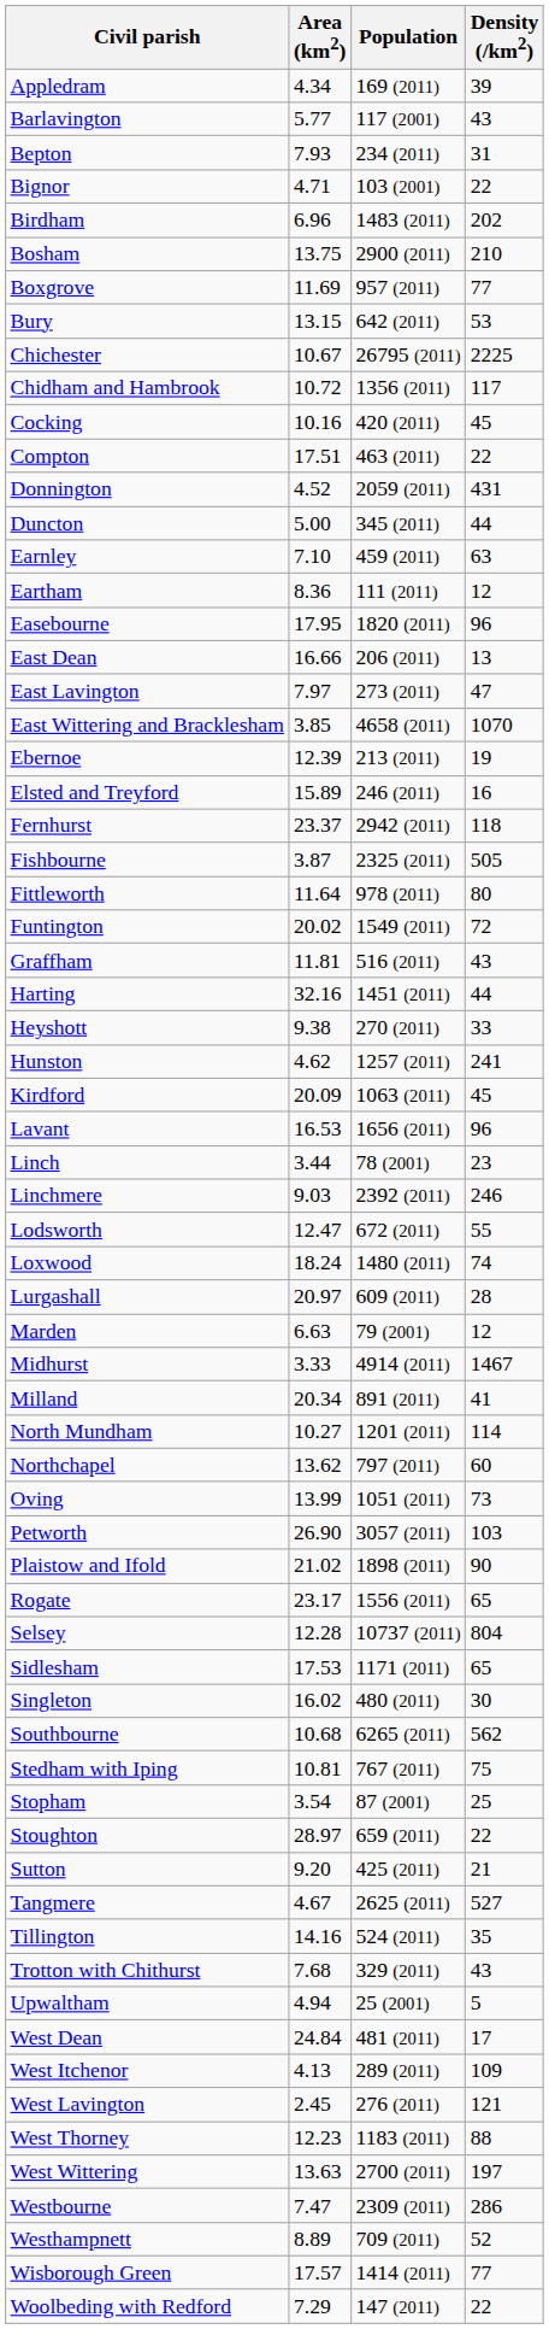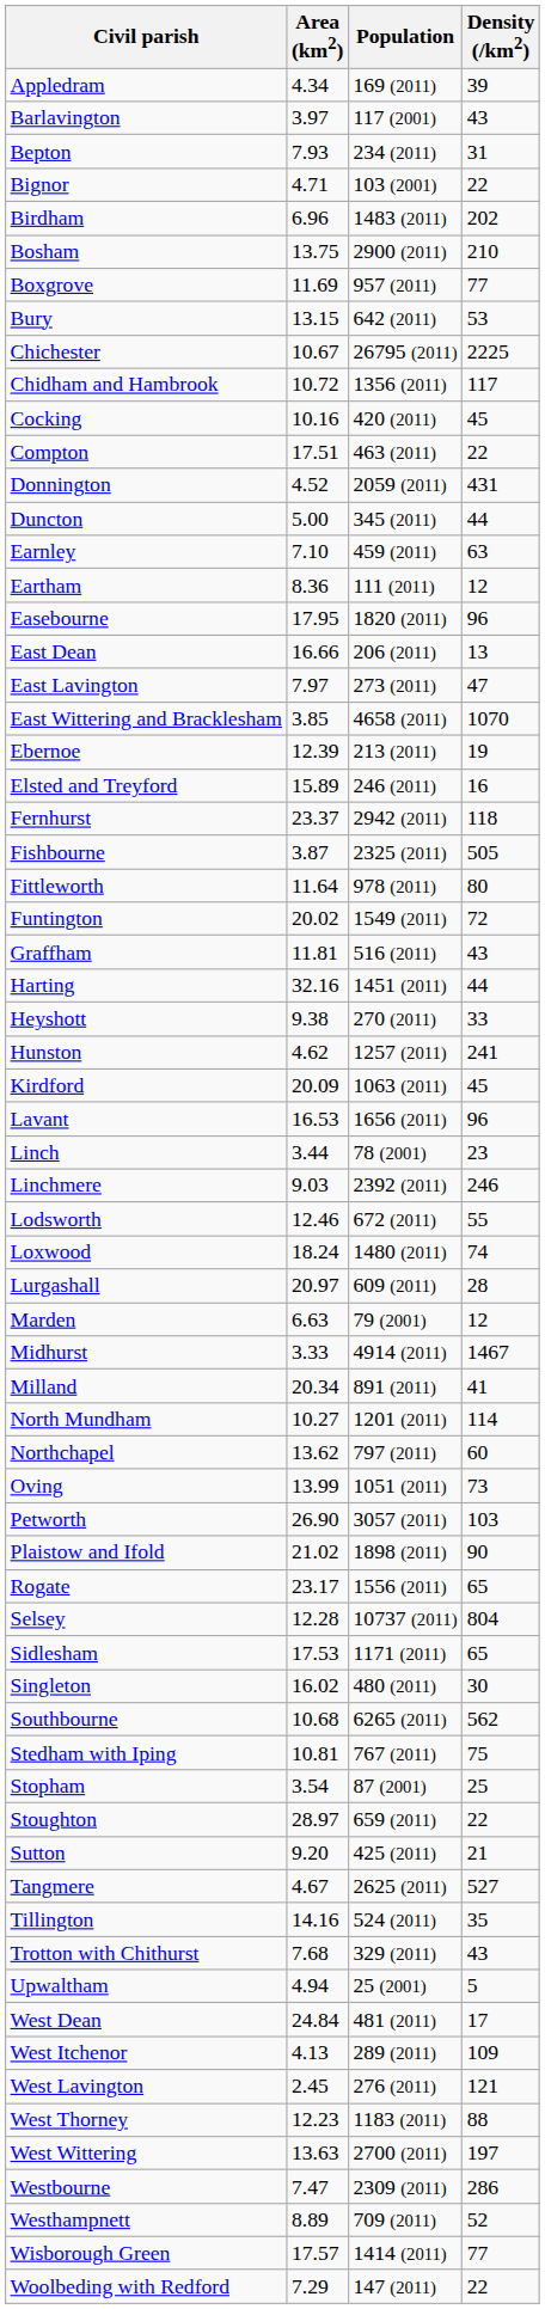 <table class="wikitable sortable">
 <tr>
 <th>Civil parish</th>
 <th>Area<br>(km<sup>2</sup>)</th>
 <th>Population</th>
 <th>Density<br>(/km<sup>2</sup>)</th>
 </tr>
 <tr>
 <td><a href='#'>Appledram</a></td>
 <td>4.34</td>
 <td>169 <small>(2011)</small></td>
 <td>39</td>
 </tr>
 <tr>
 <td><a href='#'>Barlavington</a></td>
-<td>5.77</td>
+<td>3.97</td>
 <td>117 <small>(2001)</small></td>
 <td>43</td>
 </tr>
 <tr>
 <td><a href='#'>Bepton</a></td>
 <td>7.93</td>
 <td>234 <small>(2011)</small></td>
 <td>31</td>
 </tr>
 <tr>
 <td><a href='#'>Bignor</a></td>
 <td>4.71</td>
 <td>103 <small>(2001)</small></td>
 <td>22</td>
 </tr>
 <tr>
 <td><a href='#'>Birdham</a></td>
 <td>6.96</td>
 <td>1483 <small>(2011)</small></td>
 <td>202</td>
 </tr>
 <tr>
 <td><a href='#'>Bosham</a></td>
 <td>13.75</td>
 <td>2900 <small>(2011)</small></td>
 <td>210</td>
 </tr>
 <tr>
 <td><a href='#'>Boxgrove</a></td>
 <td>11.69</td>
 <td>957 <small>(2011)</small></td>
 <td>77</td>
 </tr>
 <tr>
 <td><a href='#'>Bury</a></td>
 <td>13.15</td>
 <td>642 <small>(2011)</small></td>
 <td>53</td>
 </tr>
 <tr>
 <td><a href='#'>Chichester</a></td>
 <td>10.67</td>
 <td>26795 <small>(2011)</small></td>
 <td>2225</td>
 </tr>
 <tr>
 <td><a href='#'>Chidham and Hambrook</a></td>
 <td>10.72</td>
 <td>1356 <small>(2011)</small></td>
 <td>117</td>
 </tr>
 <tr>
 <td><a href='#'>Cocking</a></td>
 <td>10.16</td>
 <td>420 <small>(2011)</small></td>
 <td>45</td>
 </tr>
 <tr>
 <td><a href='#'>Compton</a></td>
 <td>17.51</td>
 <td>463 <small>(2011)</small></td>
 <td>22</td>
 </tr>
 <tr>
 <td><a href='#'>Donnington</a></td>
 <td>4.52</td>
 <td>2059 <small>(2011)</small></td>
 <td>431</td>
 </tr>
 <tr>
 <td><a href='#'>Duncton</a></td>
 <td>5.00</td>
 <td>345 <small>(2011)</small></td>
 <td>44</td>
 </tr>
 <tr>
 <td><a href='#'>Earnley</a></td>
 <td>7.10</td>
 <td>459 <small>(2011)</small></td>
 <td>63</td>
 </tr>
 <tr>
 <td><a href='#'>Eartham</a></td>
 <td>8.36</td>
 <td>111 <small>(2011)</small></td>
 <td>12</td>
 </tr>
 <tr>
 <td><a href='#'>Easebourne</a></td>
 <td>17.95</td>
 <td>1820 <small>(2011)</small></td>
 <td>96</td>
 </tr>
 <tr>
 <td><a href='#'>East Dean</a></td>
 <td>16.66</td>
 <td>206 <small>(2011)</small></td>
 <td>13</td>
 </tr>
 <tr>
 <td><a href='#'>East Lavington</a></td>
 <td>7.97</td>
 <td>273 <small>(2011)</small></td>
 <td>47</td>
 </tr>
 <tr>
 <td><a href='#'>East Wittering and Bracklesham</a></td>
 <td>3.85</td>
 <td>4658 <small>(2011)</small></td>
 <td>1070</td>
 </tr>
 <tr>
 <td><a href='#'>Ebernoe</a></td>
 <td>12.39</td>
 <td>213 <small>(2011)</small></td>
 <td>19</td>
 </tr>
 <tr>
 <td><a href='#'>Elsted and Treyford</a></td>
 <td>15.89</td>
 <td>246 <small>(2011)</small></td>
 <td>16</td>
 </tr>
 <tr>
 <td><a href='#'>Fernhurst</a></td>
 <td>23.37</td>
 <td>2942 <small>(2011)</small></td>
 <td>118</td>
 </tr>
 <tr>
 <td><a href='#'>Fishbourne</a></td>
 <td>3.87</td>
 <td>2325 <small>(2011)</small></td>
 <td>505</td>
 </tr>
 <tr>
 <td><a href='#'>Fittleworth</a></td>
 <td>11.64</td>
 <td>978 <small>(2011)</small></td>
 <td>80</td>
 </tr>
 <tr>
 <td><a href='#'>Funtington</a></td>
 <td>20.02</td>
 <td>1549 <small>(2011)</small></td>
 <td>72</td>
 </tr>
 <tr>
 <td><a href='#'>Graffham</a></td>
 <td>11.81</td>
 <td>516 <small>(2011)</small></td>
 <td>43</td>
 </tr>
 <tr>
 <td><a href='#'>Harting</a></td>
 <td>32.16</td>
 <td>1451 <small>(2011)</small></td>
 <td>44</td>
 </tr>
 <tr>
 <td><a href='#'>Heyshott</a></td>
 <td>9.38</td>
 <td>270 <small>(2011)</small></td>
 <td>33</td>
 </tr>
 <tr>
 <td><a href='#'>Hunston</a></td>
 <td>4.62</td>
 <td>1257 <small>(2011)</small></td>
 <td>241</td>
 </tr>
 <tr>
 <td><a href='#'>Kirdford</a></td>
 <td>20.09</td>
 <td>1063 <small>(2011)</small></td>
 <td>45</td>
 </tr>
 <tr>
 <td><a href='#'>Lavant</a></td>
 <td>16.53</td>
 <td>1656 <small>(2011)</small></td>
 <td>96</td>
 </tr>
 <tr>
 <td><a href='#'>Linch</a></td>
 <td>3.44</td>
 <td>78 <small>(2001)</small></td>
 <td>23</td>
 </tr>
 <tr>
 <td><a href='#'>Linchmere</a></td>
 <td>9.03</td>
 <td>2392 <small>(2011)</small></td>
 <td>246</td>
 </tr>
 <tr>
 <td><a href='#'>Lodsworth</a></td>
-<td>12.47</td>
+<td>12.46</td>
 <td>672 <small>(2011)</small></td>
 <td>55</td>
 </tr>
 <tr>
 <td><a href='#'>Loxwood</a></td>
 <td>18.24</td>
 <td>1480 <small>(2011)</small></td>
 <td>74</td>
 </tr>
 <tr>
 <td><a href='#'>Lurgashall</a></td>
 <td>20.97</td>
 <td>609 <small>(2011)</small></td>
 <td>28</td>
 </tr>
 <tr>
 <td><a href='#'>Marden</a></td>
 <td>6.63</td>
 <td>79 <small>(2001)</small></td>
 <td>12</td>
 </tr>
 <tr>
 <td><a href='#'>Midhurst</a></td>
 <td>3.33</td>
 <td>4914 <small>(2011)</small></td>
 <td>1467</td>
 </tr>
 <tr>
 <td><a href='#'>Milland</a></td>
 <td>20.34</td>
 <td>891 <small>(2011)</small></td>
 <td>41</td>
 </tr>
 <tr>
 <td><a href='#'>North Mundham</a></td>
 <td>10.27</td>
 <td>1201 <small>(2011)</small></td>
 <td>114</td>
 </tr>
 <tr>
 <td><a href='#'>Northchapel</a></td>
 <td>13.62</td>
 <td>797 <small>(2011)</small></td>
 <td>60</td>
 </tr>
 <tr>
 <td><a href='#'>Oving</a></td>
 <td>13.99</td>
 <td>1051 <small>(2011)</small></td>
 <td>73</td>
 </tr>
 <tr>
 <td><a href='#'>Petworth</a></td>
 <td>26.90</td>
 <td>3057 <small>(2011)</small></td>
 <td>103</td>
 </tr>
 <tr>
 <td><a href='#'>Plaistow and Ifold</a></td>
 <td>21.02</td>
 <td>1898 <small>(2011)</small></td>
 <td>90</td>
 </tr>
 <tr>
 <td><a href='#'>Rogate</a></td>
 <td>23.17</td>
 <td>1556 <small>(2011)</small></td>
 <td>65</td>
 </tr>
 <tr>
 <td><a href='#'>Selsey</a></td>
 <td>12.28</td>
 <td>10737 <small>(2011)</small></td>
 <td>804</td>
 </tr>
 <tr>
 <td><a href='#'>Sidlesham</a></td>
 <td>17.53</td>
 <td>1171 <small>(2011)</small></td>
 <td>65</td>
 </tr>
 <tr>
 <td><a href='#'>Singleton</a></td>
 <td>16.02</td>
 <td>480 <small>(2011)</small></td>
 <td>30</td>
 </tr>
 <tr>
 <td><a href='#'>Southbourne</a></td>
 <td>10.68</td>
 <td>6265 <small>(2011)</small></td>
 <td>562</td>
 </tr>
 <tr>
 <td><a href='#'>Stedham with Iping</a></td>
 <td>10.81</td>
 <td>767 <small>(2011)</small></td>
 <td>75</td>
 </tr>
 <tr>
 <td><a href='#'>Stopham</a></td>
 <td>3.54</td>
 <td>87 <small>(2001)</small></td>
 <td>25</td>
 </tr>
 <tr>
 <td><a href='#'>Stoughton</a></td>
 <td>28.97</td>
 <td>659 <small>(2011)</small></td>
 <td>22</td>
 </tr>
 <tr>
 <td><a href='#'>Sutton</a></td>
 <td>9.20</td>
 <td>425 <small>(2011)</small></td>
 <td>21</td>
 </tr>
 <tr>
 <td><a href='#'>Tangmere</a></td>
 <td>4.67</td>
 <td>2625 <small>(2011)</small></td>
 <td>527</td>
 </tr>
 <tr>
 <td><a href='#'>Tillington</a></td>
 <td>14.16</td>
 <td>524 <small>(2011)</small></td>
 <td>35</td>
 </tr>
 <tr>
 <td><a href='#'>Trotton with Chithurst</a></td>
 <td>7.68</td>
 <td>329 <small>(2011)</small></td>
 <td>43</td>
 </tr>
 <tr>
 <td><a href='#'>Upwaltham</a></td>
 <td>4.94</td>
 <td>25 <small>(2001)</small></td>
 <td>5</td>
 </tr>
 <tr>
 <td><a href='#'>West Dean</a></td>
 <td>24.84</td>
 <td>481 <small>(2011)</small></td>
 <td>17</td>
 </tr>
 <tr>
 <td><a href='#'>West Itchenor</a></td>
 <td>4.13</td>
 <td>289 <small>(2011)</small></td>
 <td>109</td>
 </tr>
 <tr>
 <td><a href='#'>West Lavington</a></td>
 <td>2.45</td>
 <td>276 <small>(2011)</small></td>
 <td>121</td>
 </tr>
 <tr>
 <td><a href='#'>West Thorney</a></td>
 <td>12.23</td>
 <td>1183 <small>(2011)</small></td>
 <td>88</td>
 </tr>
 <tr>
 <td><a href='#'>West Wittering</a></td>
 <td>13.63</td>
 <td>2700 <small>(2011)</small></td>
 <td>197</td>
 </tr>
 <tr>
 <td><a href='#'>Westbourne</a></td>
 <td>7.47</td>
 <td>2309 <small>(2011)</small></td>
 <td>286</td>
 </tr>
 <tr>
 <td><a href='#'>Westhampnett</a></td>
 <td>8.89</td>
 <td>709 <small>(2011)</small></td>
 <td>52</td>
 </tr>
 <tr>
 <td><a href='#'>Wisborough Green</a></td>
 <td>17.57</td>
 <td>1414 <small>(2011)</small></td>
 <td>77</td>
 </tr>
 <tr>
 <td><a href='#'>Woolbeding with Redford</a></td>
 <td>7.29</td>
 <td>147 <small>(2011)</small></td>
 <td>22</td>
 </tr>
 </table>
